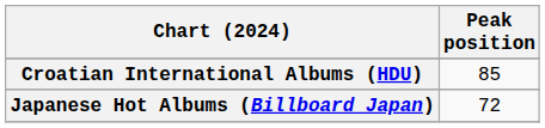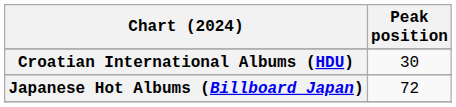 <table class="wikitable sortable plainrowheaders" style="text-align:center">
 <tr>
 <th scope="col">Chart (2024)</th>
 <th scope="col">Peak<br>position</th>
 </tr>
 <tr>
 </tr>
 <tr>
 </tr>
 <tr>
 </tr>
 <tr>
 </tr>
 <tr>
 <th scope="row">Croatian International Albums (<a href='#'>HDU</a>)</th>
-<td>85</td>
+<td>30</td>
 </tr>
 <tr>
 </tr>
 <tr>
 </tr>
 <tr>
 </tr>
 <tr>
 </tr>
 <tr>
 <th scope="row">Japanese Hot Albums (<em><a href='#'>Billboard Japan</a></em>)</th>
 <td>72</td>
 </tr>
 <tr>
 </tr>
 <tr>
 </tr>
 <tr>
 </tr>
 <tr>
 </tr>
 <tr>
 </tr>
 </table>
